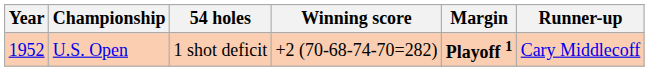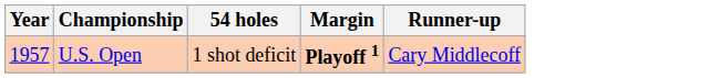 <table class="wikitable">
 <tr>
 <th>Year</th>
 <th>Championship</th>
 <th>54 holes</th>
-<th>Winning score</th>
 <th>Margin</th>
 <th>Runner-up</th>
 </tr>
 <tr style="background:#FBCEB1;">
-<td><a href='#'>1952</a></td>
+<td><a href='#'>1957</a></td>
 <td><a href='#'>U.S. Open</a></td>
 <td>1 shot deficit</td>
-<td>+2 (70-68-74-70=282)</td>
 <td><strong>Playoff <sup>1</sup></strong></td>
 <td> <a href='#'>Cary Middlecoff</a></td>
 </tr>
 </table>
